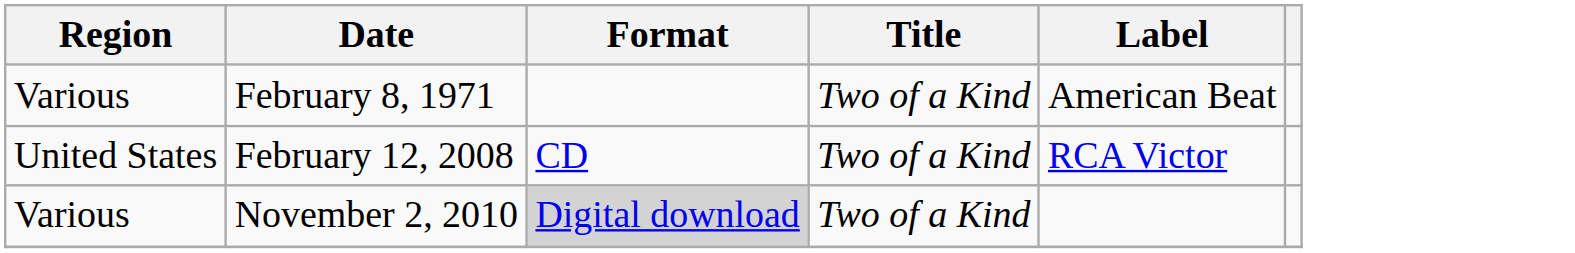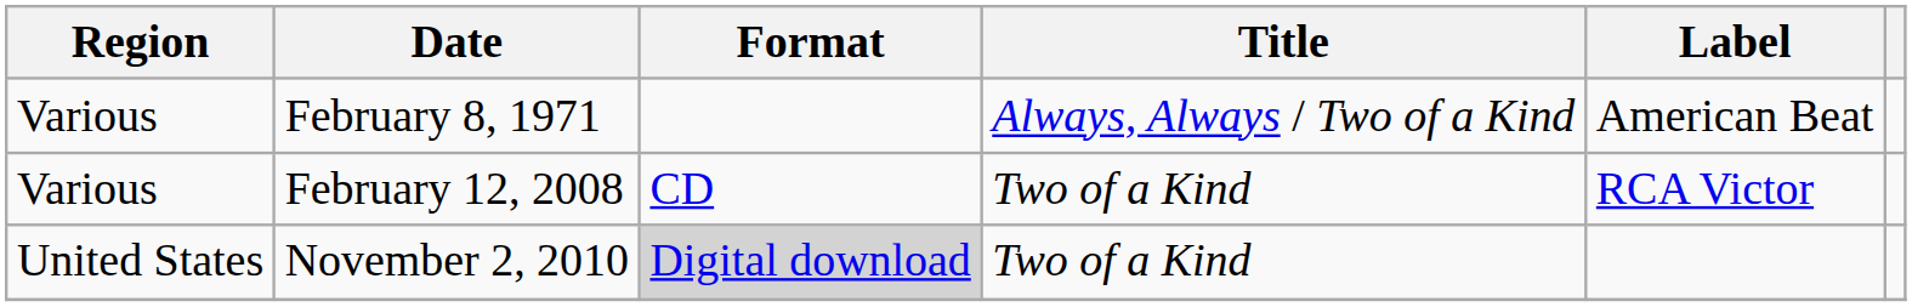 <table class="wikitable plainrowheaders">
 <tr>
 <th scope="col">Region</th>
 <th scope="col">Date</th>
 <th scope="col">Format</th>
 <th scope="col">Title</th>
 <th scope="col">Label</th>
 <th scope="col"></th>
 </tr>
 <tr>
 <td>Various</td>
 <td>February 8, 1971</td>
 <td></td>
-<td><em>Two of a Kind</em></td>
+<td><em><a href='#'>Always, Always</a></em> / <em>Two of a Kind</em></td>
 <td>American Beat</td>
 <td></td>
 </tr>
 <tr>
-<td>United States</td>
+<td>Various</td>
 <td>February 12, 2008</td>
 <td><a href='#'>CD</a></td>
 <td><em>Two of a Kind</em></td>
 <td><a href='#'>RCA Victor</a></td>
 <td></td>
 </tr>
 <tr>
-<td>Various</td>
+<td>United States</td>
 <td>November 2, 2010</td>
 <td style="background: lightgrey;"><a href='#'>Digital download</a></td>
 <td><em>Two of a Kind</em></td>
 <td></td>
 <td></td>
 </tr>
 <tr>
 </tr>
 </table>
